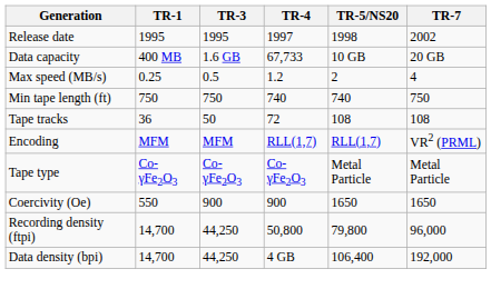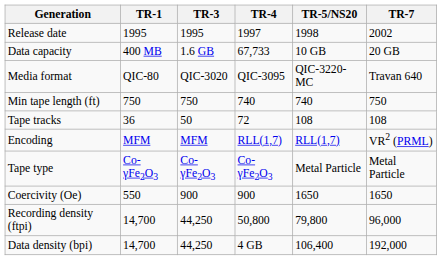 <table class="wikitable" style="float:right; margin-left: 1em;">
 <tr>
 <th>Generation</th>
 <th>TR-1</th>
 <th>TR-3</th>
 <th>TR-4</th>
 <th>TR-5/NS20</th>
 <th>TR-7</th>
 </tr>
 <tr>
 <td>Release date</td>
 <td>1995</td>
 <td>1995</td>
 <td>1997</td>
 <td>1998</td>
 <td>2002</td>
 </tr>
 <tr>
 <td>Data capacity</td>
 <td>400 <a href='#'>MB</a></td>
 <td>1.6 <a href='#'>GB</a></td>
 <td>67,733</td>
 <td>10 GB</td>
 <td>20 GB</td>
 </tr>
 <tr>
-<td>Max speed (MB/s)</td>
-<td>0.25</td>
-<td>0.5</td>
-<td>1.2</td>
-<td>2</td>
-<td>4</td>
+<td>Media format</td>
+<td>QIC-80</td>
+<td>QIC-3020</td>
+<td>QIC-3095</td>
+<td>QIC-3220-MC</td>
+<td>Travan 640</td>
 </tr>
 <tr>
 <td>Min tape length (ft)</td>
 <td>750</td>
 <td>750</td>
 <td>740</td>
 <td>740</td>
 <td>750</td>
 </tr>
 <tr>
 <td>Tape tracks</td>
 <td>36</td>
 <td>50</td>
 <td>72</td>
 <td>108</td>
 <td>108</td>
 </tr>
 <tr>
 <td>Encoding</td>
 <td><a href='#'>MFM</a></td>
 <td><a href='#'>MFM</a></td>
 <td><a href='#'>RLL(1,7)</a></td>
 <td><a href='#'>RLL(1,7)</a></td>
 <td>VR<sup>2</sup> (<a href='#'>PRML</a>)</td>
 </tr>
 <tr>
 <td>Tape type</td>
 <td><a href='#'>Co-γFe<sub>2</sub>O<sub>3</sub></a></td>
 <td><a href='#'>Co-γFe<sub>2</sub>O<sub>3</sub></a></td>
 <td><a href='#'>Co-γFe<sub>2</sub>O<sub>3</sub></a></td>
 <td>Metal Particle</td>
 <td>Metal Particle</td>
 </tr>
 <tr>
 <td>Coercivity (Oe)</td>
 <td>550</td>
 <td>900</td>
 <td>900</td>
 <td>1650</td>
 <td>1650</td>
 </tr>
 <tr>
 <td>Recording density (ftpi)</td>
 <td>14,700</td>
 <td>44,250</td>
 <td>50,800</td>
 <td>79,800</td>
 <td>96,000</td>
 </tr>
 <tr>
 <td>Data density (bpi)</td>
 <td>14,700</td>
 <td>44,250</td>
 <td>4 GB</td>
 <td>106,400</td>
 <td>192,000</td>
 </tr>
 </table>
